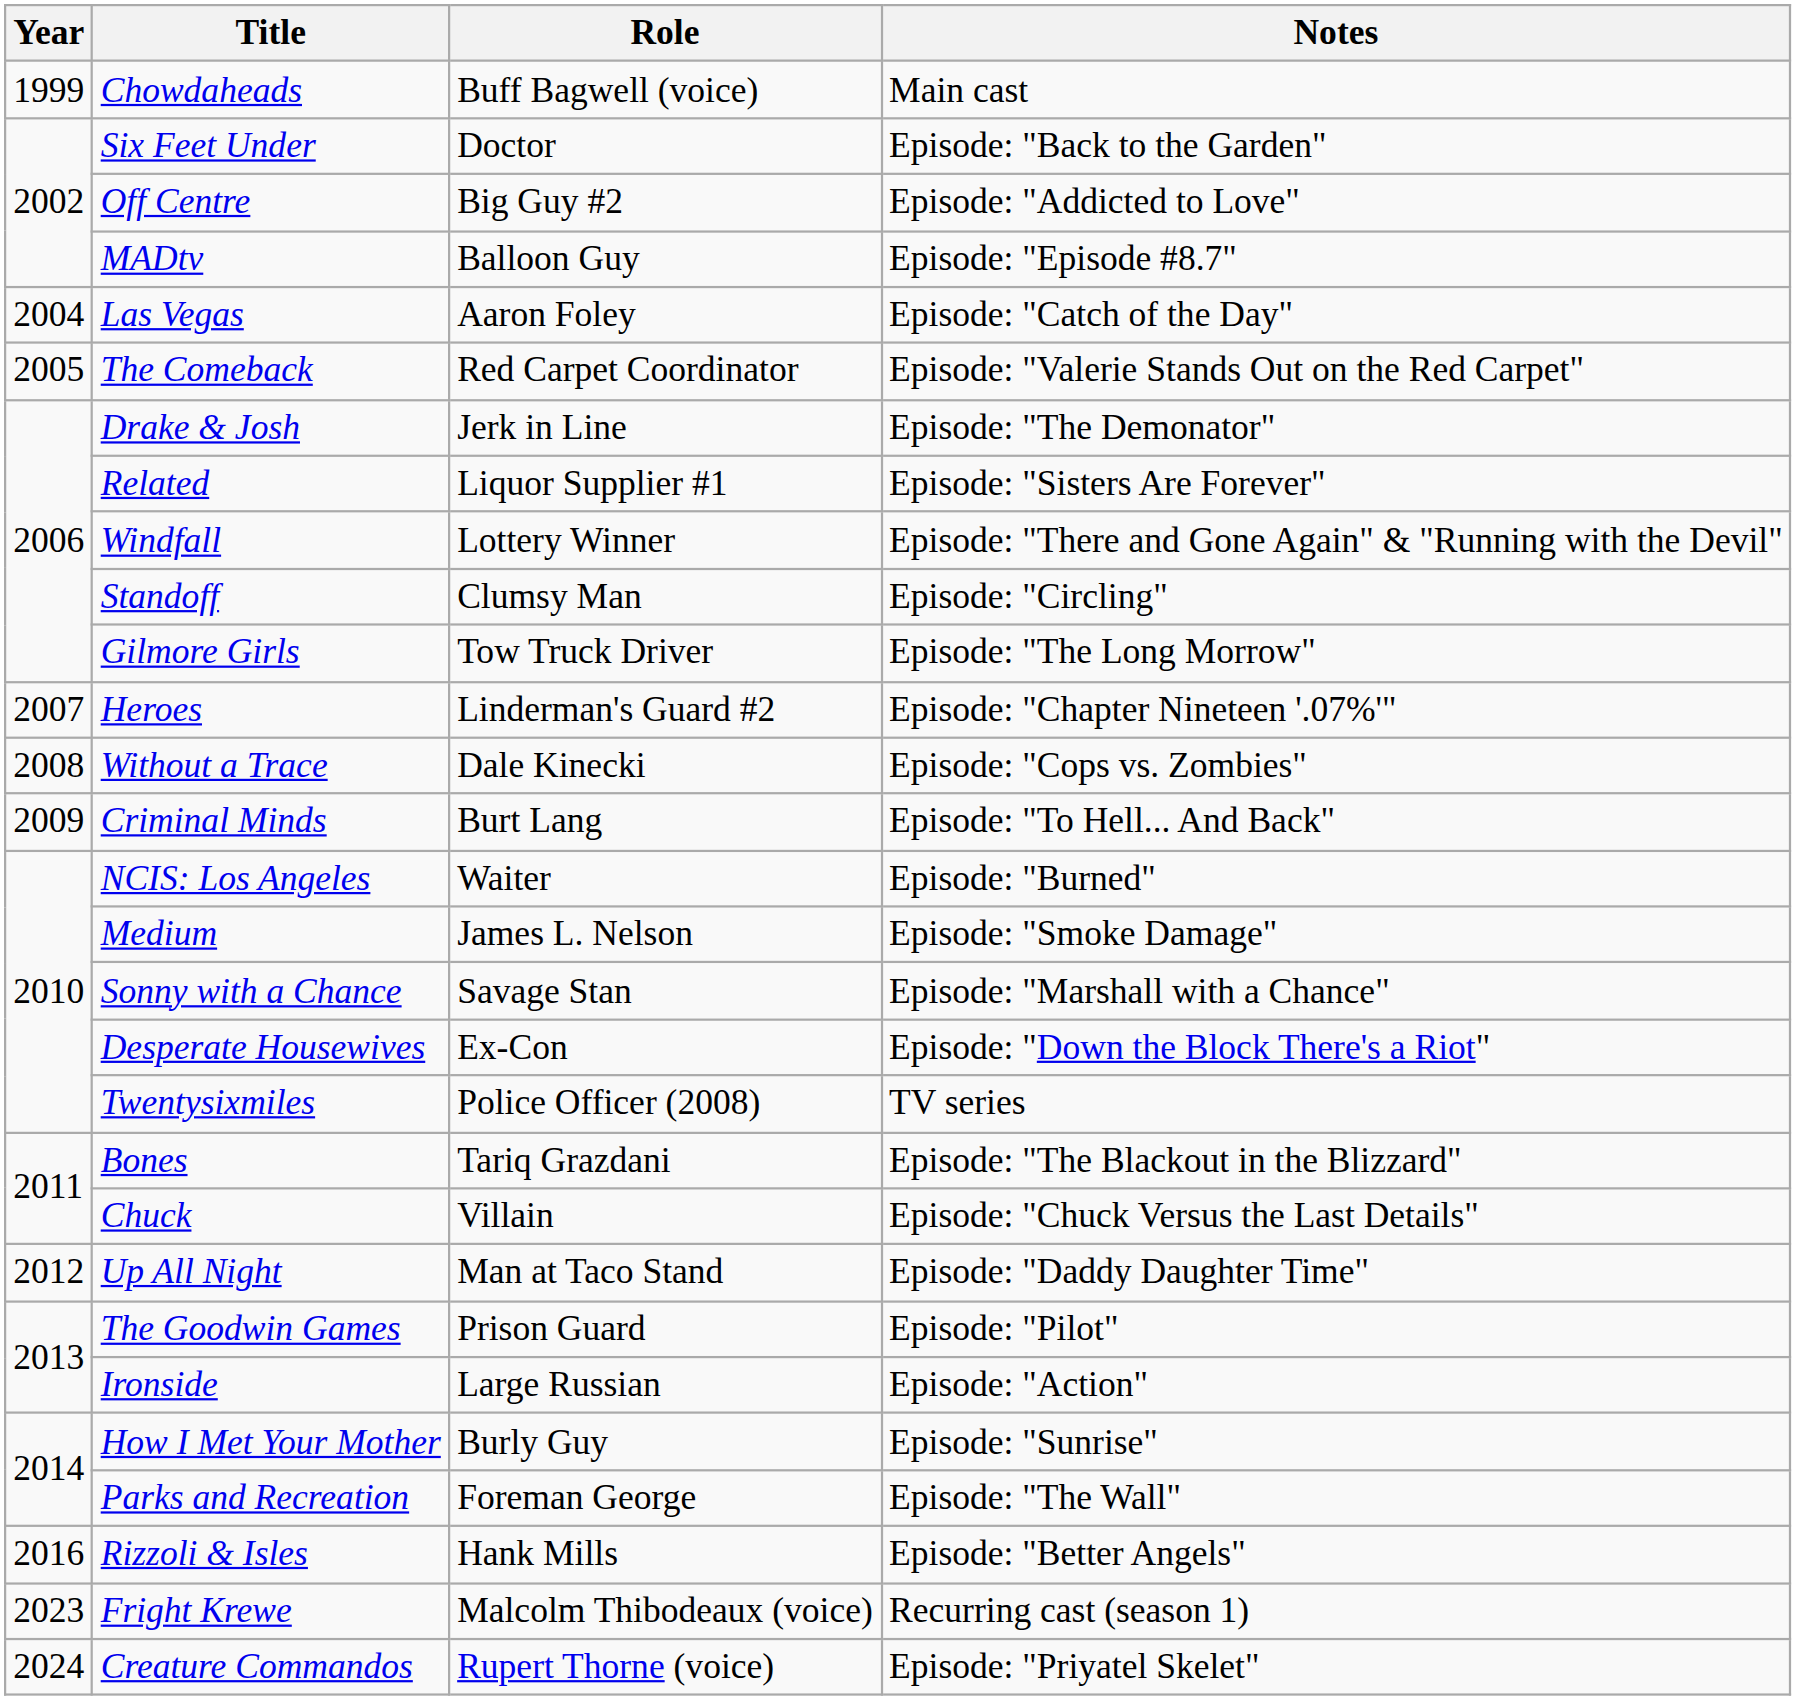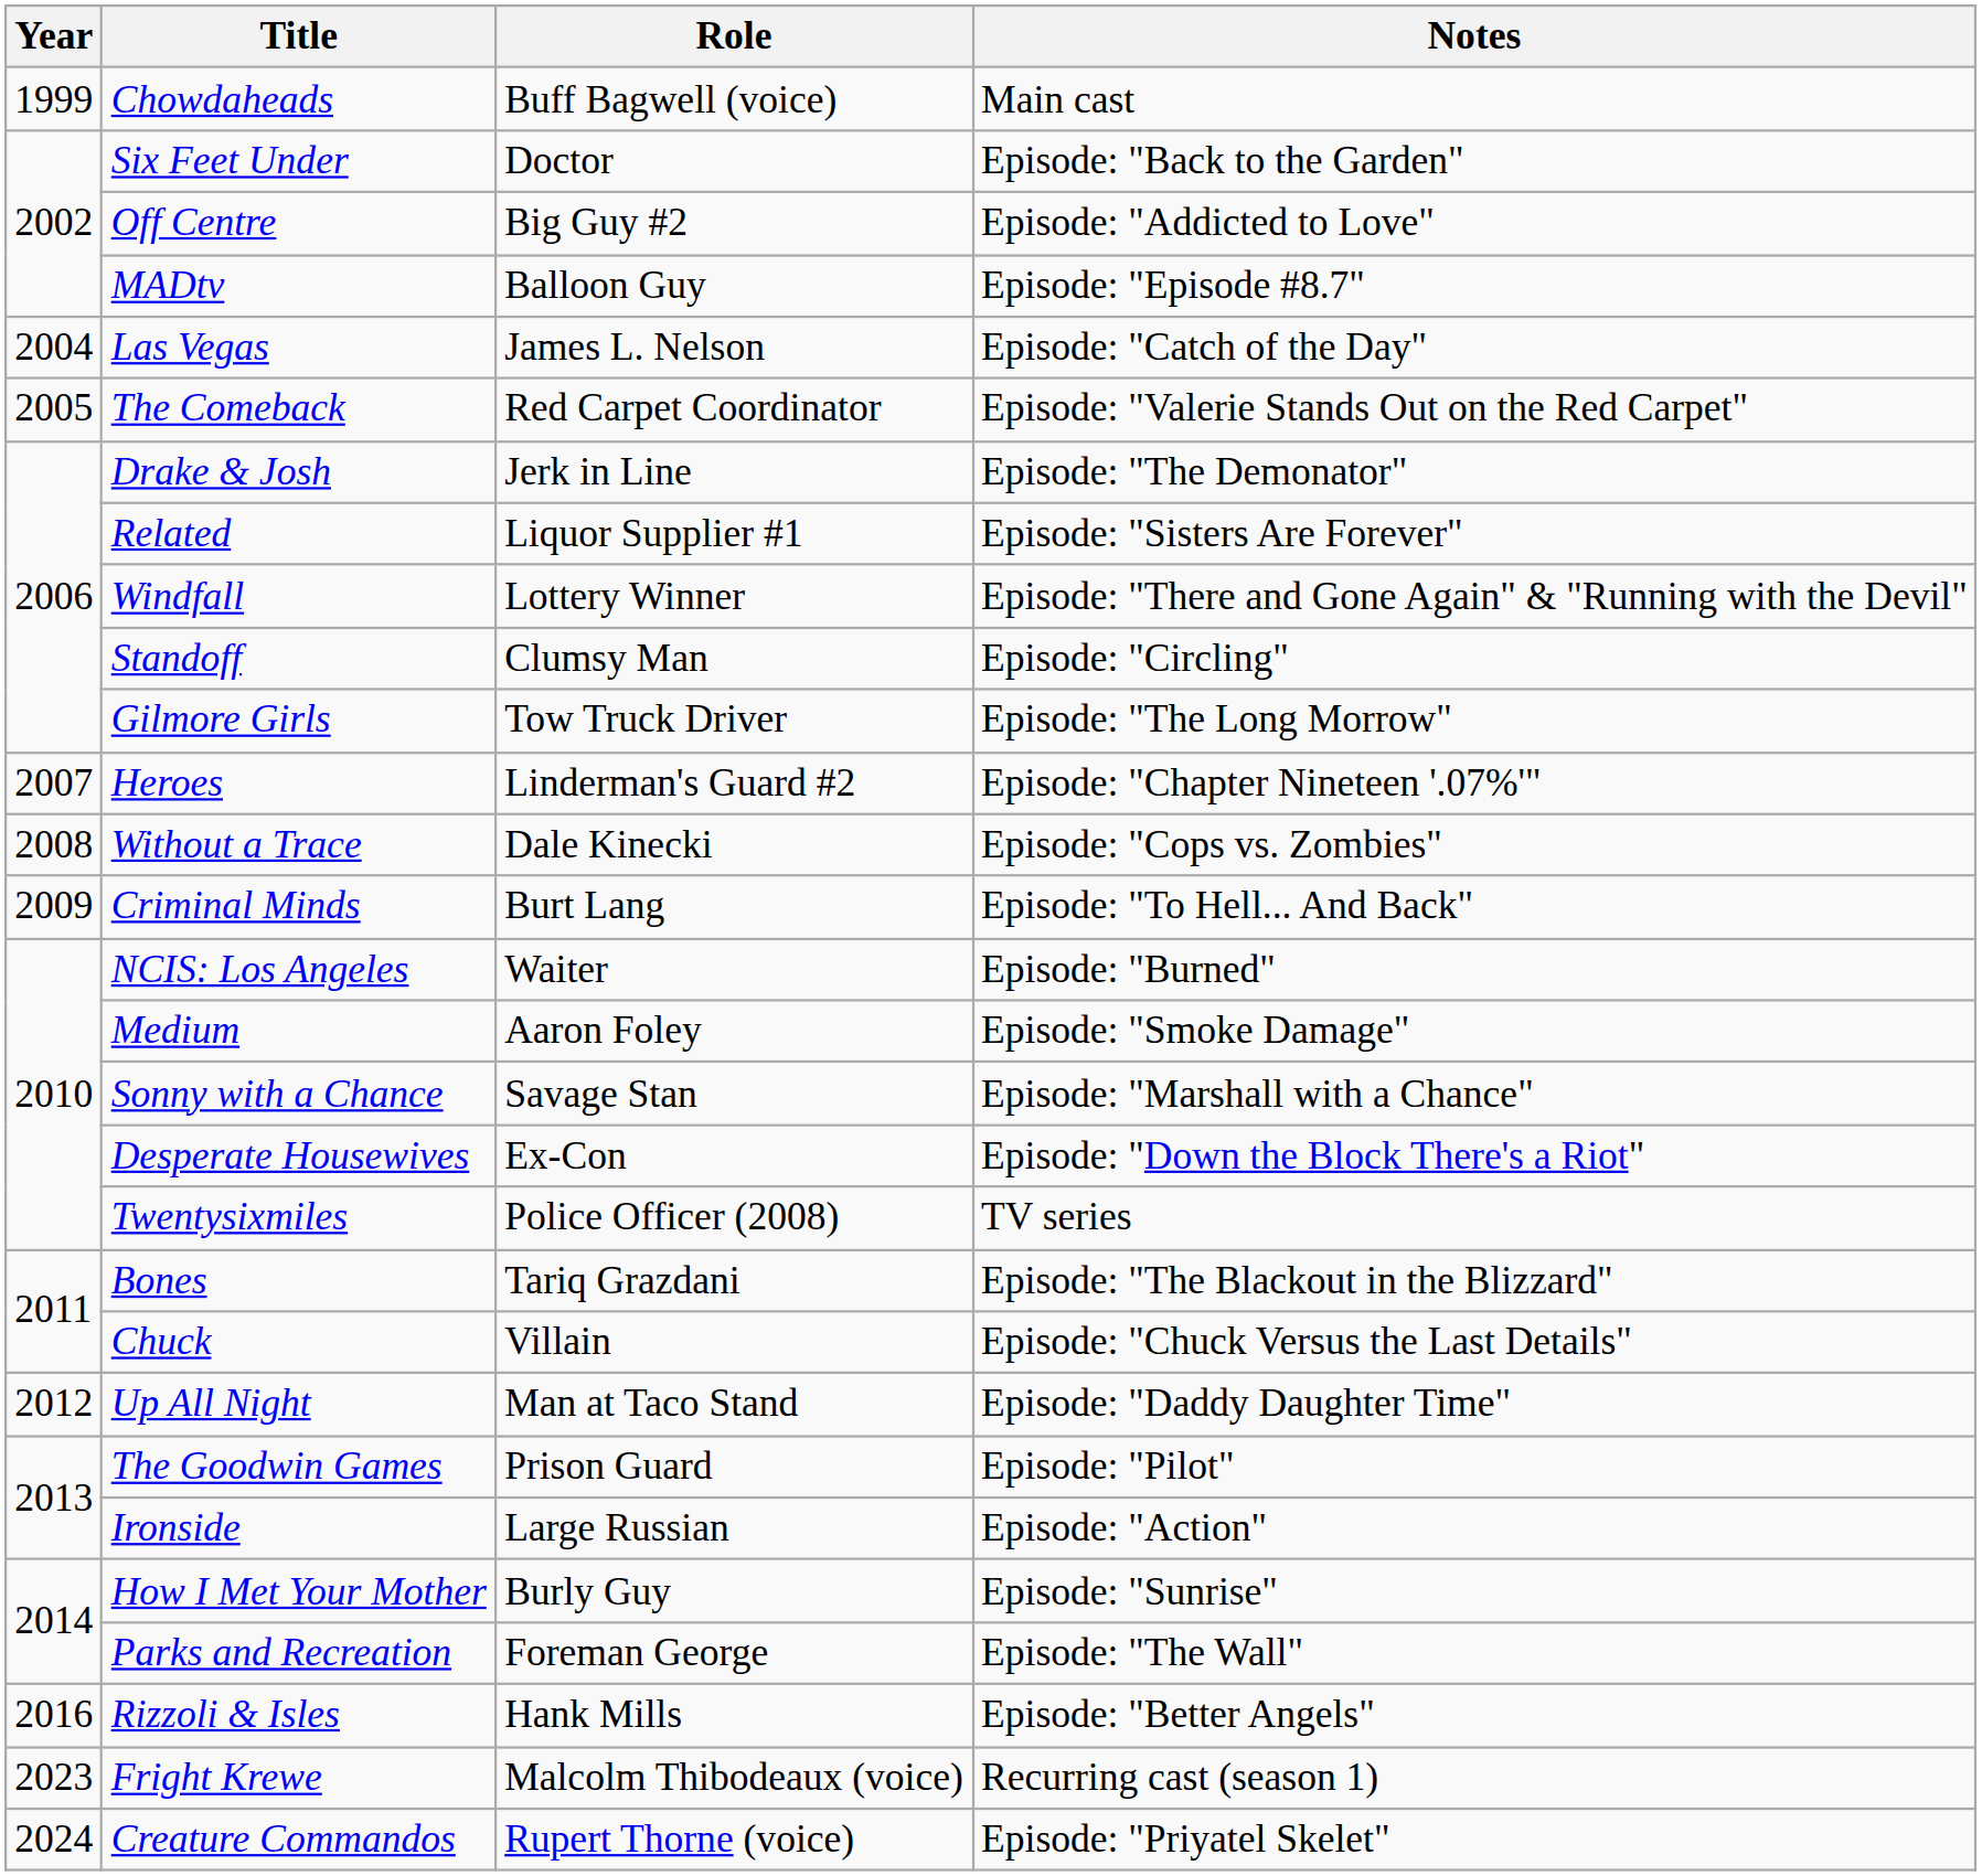 <table class="wikitable">
 <tr>
 <th>Year</th>
 <th>Title</th>
 <th>Role</th>
 <th>Notes</th>
 </tr>
 <tr>
 <td>1999</td>
 <td><em><a href='#'>Chowdaheads</a></em></td>
 <td>Buff Bagwell (voice)</td>
 <td>Main cast</td>
 </tr>
 <tr>
 <td rowspan="3">2002</td>
 <td><em><a href='#'>Six Feet Under</a></em></td>
 <td>Doctor</td>
 <td>Episode: "Back to the Garden"</td>
 </tr>
 <tr>
 <td><em><a href='#'>Off Centre</a></em></td>
 <td>Big Guy #2</td>
 <td>Episode: "Addicted to Love"</td>
 </tr>
 <tr>
 <td><em><a href='#'>MADtv</a></em></td>
 <td>Balloon Guy</td>
 <td>Episode: "Episode #8.7"</td>
 </tr>
 <tr>
 <td>2004</td>
 <td><em><a href='#'>Las Vegas</a></em></td>
-<td>Aaron Foley</td>
+<td>James L. Nelson</td>
 <td>Episode: "Catch of the Day"</td>
 </tr>
 <tr>
 <td>2005</td>
 <td><em><a href='#'>The Comeback</a></em></td>
 <td>Red Carpet Coordinator</td>
 <td>Episode: "Valerie Stands Out on the Red Carpet"</td>
 </tr>
 <tr>
 <td rowspan="5">2006</td>
 <td><em><a href='#'>Drake & Josh</a></em></td>
 <td>Jerk in Line</td>
 <td>Episode: "The Demonator"</td>
 </tr>
 <tr>
 <td><em><a href='#'>Related</a></em></td>
 <td>Liquor Supplier #1</td>
 <td>Episode: "Sisters Are Forever"</td>
 </tr>
 <tr>
 <td><em><a href='#'>Windfall</a></em></td>
 <td>Lottery Winner</td>
 <td>Episode: "There and Gone Again" & "Running with the Devil"</td>
 </tr>
 <tr>
 <td><em><a href='#'>Standoff</a></em></td>
 <td>Clumsy Man</td>
 <td>Episode: "Circling"</td>
 </tr>
 <tr>
 <td><em><a href='#'>Gilmore Girls</a></em></td>
 <td>Tow Truck Driver</td>
 <td>Episode: "The Long Morrow"</td>
 </tr>
 <tr>
 <td>2007</td>
 <td><em><a href='#'>Heroes</a></em></td>
 <td>Linderman's Guard #2</td>
 <td>Episode: "Chapter Nineteen '.07%'"</td>
 </tr>
 <tr>
 <td>2008</td>
 <td><em><a href='#'>Without a Trace</a></em></td>
 <td>Dale Kinecki</td>
 <td>Episode: "Cops vs. Zombies"</td>
 </tr>
 <tr>
 <td>2009</td>
 <td><em><a href='#'>Criminal Minds</a></em></td>
 <td>Burt Lang</td>
 <td>Episode: "To Hell... And Back"</td>
 </tr>
 <tr>
 <td rowspan="5">2010</td>
 <td><em><a href='#'>NCIS: Los Angeles</a></em></td>
 <td>Waiter</td>
 <td>Episode: "Burned"</td>
 </tr>
 <tr>
 <td><em><a href='#'>Medium</a></em></td>
-<td>James L. Nelson</td>
+<td>Aaron Foley</td>
 <td>Episode: "Smoke Damage"</td>
 </tr>
 <tr>
 <td><em><a href='#'>Sonny with a Chance</a></em></td>
 <td>Savage Stan</td>
 <td>Episode: "Marshall with a Chance"</td>
 </tr>
 <tr>
 <td><em><a href='#'>Desperate Housewives</a></em></td>
 <td>Ex-Con</td>
 <td>Episode: "<a href='#'>Down the Block There's a Riot</a>"</td>
 </tr>
 <tr>
 <td><em><a href='#'>Twentysixmiles</a></em></td>
 <td>Police Officer (2008)</td>
 <td>TV series</td>
 </tr>
 <tr>
 <td rowspan="2">2011</td>
 <td><em><a href='#'>Bones</a></em></td>
 <td>Tariq Grazdani</td>
 <td>Episode: "The Blackout in the Blizzard"</td>
 </tr>
 <tr>
 <td><em><a href='#'>Chuck</a></em></td>
 <td>Villain</td>
 <td>Episode: "Chuck Versus the Last Details"</td>
 </tr>
 <tr>
 <td>2012</td>
 <td><em><a href='#'>Up All Night</a></em></td>
 <td>Man at Taco Stand</td>
 <td>Episode: "Daddy Daughter Time"</td>
 </tr>
 <tr>
 <td rowspan="2">2013</td>
 <td><em><a href='#'>The Goodwin Games</a></em></td>
 <td>Prison Guard</td>
 <td>Episode: "Pilot"</td>
 </tr>
 <tr>
 <td><em><a href='#'>Ironside</a></em></td>
 <td>Large Russian</td>
 <td>Episode: "Action"</td>
 </tr>
 <tr>
 <td rowspan="2">2014</td>
 <td><em><a href='#'>How I Met Your Mother</a></em></td>
 <td>Burly Guy</td>
 <td>Episode: "Sunrise"</td>
 </tr>
 <tr>
 <td><em><a href='#'>Parks and Recreation</a></em></td>
 <td>Foreman George</td>
 <td>Episode: "The Wall"</td>
 </tr>
 <tr>
 <td>2016</td>
 <td><em><a href='#'>Rizzoli & Isles</a></em></td>
 <td>Hank Mills</td>
 <td>Episode: "Better Angels"</td>
 </tr>
 <tr>
 <td>2023</td>
 <td><em><a href='#'>Fright Krewe</a></em></td>
 <td>Malcolm Thibodeaux (voice)</td>
 <td>Recurring cast (season 1)</td>
 </tr>
 <tr>
 <td>2024</td>
 <td><em><a href='#'>Creature Commandos</a></em></td>
 <td><a href='#'>Rupert Thorne</a> (voice)</td>
 <td>Episode: "Priyatel Skelet"</td>
 </tr>
 </table>
